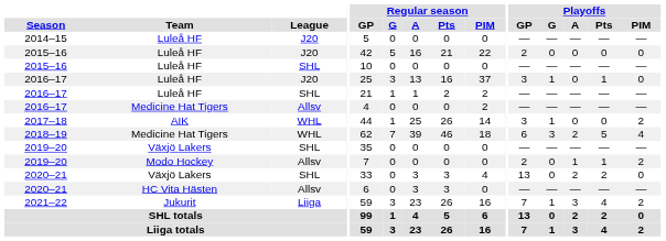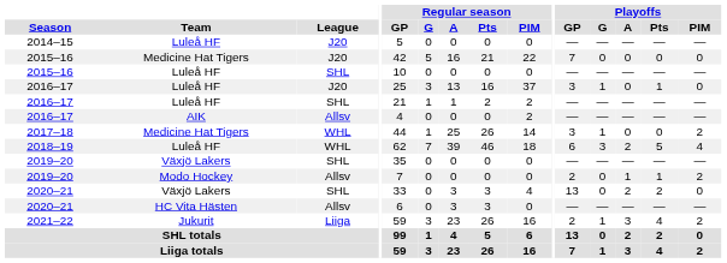 <table border="0" cellpadding="1" cellspacing="0" style="text-align:center; width:60em">
 <tr bgcolor="#e0e0e0">
 <th colspan="3" bgcolor="#ffffff"></th>
 <th rowspan="99" bgcolor="#ffffff"></th>
 <th colspan="5"><a href='#'>Regular season</a></th>
 <th rowspan="99" bgcolor="#ffffff"></th>
 <th colspan="5"><a href='#'>Playoffs</a></th>
 </tr>
 <tr bgcolor="#e0e0e0">
 <th><a href='#'>Season</a></th>
 <th>Team</th>
 <th>League</th>
 <th>GP</th>
 <th><a href='#'>G</a></th>
 <th><a href='#'>A</a></th>
 <th><a href='#'>Pts</a></th>
 <th><a href='#'>PIM</a></th>
 <th>GP</th>
 <th>G</th>
 <th>A</th>
 <th>Pts</th>
 <th>PIM</th>
 </tr>
 <tr>
 <td>2014–15</td>
 <td><a href='#'>Luleå HF</a></td>
 <td><a href='#'>J20</a></td>
 <td>5</td>
 <td>0</td>
 <td>0</td>
 <td>0</td>
 <td>0</td>
 <td>—</td>
 <td>—</td>
 <td>—</td>
 <td>—</td>
 <td>—</td>
 </tr>
 <tr bgcolor="#f0f0f0">
 <td>2015–16</td>
-<td>Luleå HF</td>
+<td>Medicine Hat Tigers</td>
 <td>J20</td>
 <td>42</td>
 <td>5</td>
 <td>16</td>
 <td>21</td>
 <td>22</td>
-<td>2</td>
+<td>7</td>
 <td>0</td>
 <td>0</td>
 <td>0</td>
 <td>0</td>
 </tr>
 <tr>
 <td><a href='#'>2015–16</a></td>
 <td>Luleå HF</td>
 <td><a href='#'>SHL</a></td>
 <td>10</td>
 <td>0</td>
 <td>0</td>
 <td>0</td>
 <td>0</td>
 <td>—</td>
 <td>—</td>
 <td>—</td>
 <td>—</td>
 <td>—</td>
 </tr>
 <tr bgcolor="#f0f0f0">
 <td>2016–17</td>
 <td>Luleå HF</td>
 <td>J20</td>
 <td>25</td>
 <td>3</td>
 <td>13</td>
 <td>16</td>
 <td>37</td>
 <td>3</td>
 <td>1</td>
 <td>0</td>
 <td>1</td>
 <td>0</td>
 </tr>
 <tr>
 <td><a href='#'>2016–17</a></td>
 <td>Luleå HF</td>
 <td>SHL</td>
 <td>21</td>
 <td>1</td>
 <td>1</td>
 <td>2</td>
 <td>2</td>
 <td>—</td>
 <td>—</td>
 <td>—</td>
 <td>—</td>
 <td>—</td>
 </tr>
 <tr bgcolor="#f0f0f0">
 <td><a href='#'>2016–17</a></td>
-<td><a href='#'>Medicine Hat Tigers</a></td>
+<td><a href='#'>AIK</a></td>
 <td><a href='#'>Allsv</a></td>
 <td>4</td>
 <td>0</td>
 <td>0</td>
 <td>0</td>
 <td>2</td>
 <td>—</td>
 <td>—</td>
 <td>—</td>
 <td>—</td>
 <td>—</td>
 </tr>
 <tr>
 <td><a href='#'>2017–18</a></td>
-<td><a href='#'>AIK</a></td>
+<td><a href='#'>Medicine Hat Tigers</a></td>
 <td><a href='#'>WHL</a></td>
 <td>44</td>
 <td>1</td>
 <td>25</td>
 <td>26</td>
 <td>14</td>
 <td>3</td>
 <td>1</td>
 <td>0</td>
 <td>0</td>
 <td>2</td>
 </tr>
 <tr bgcolor="#f0f0f0">
 <td><a href='#'>2018–19</a></td>
-<td>Medicine Hat Tigers</td>
+<td>Luleå HF</td>
 <td>WHL</td>
 <td>62</td>
 <td>7</td>
 <td>39</td>
 <td>46</td>
 <td>18</td>
 <td>6</td>
 <td>3</td>
 <td>2</td>
 <td>5</td>
 <td>4</td>
 </tr>
 <tr>
 <td><a href='#'>2019–20</a></td>
 <td><a href='#'>Växjö Lakers</a></td>
 <td>SHL</td>
 <td>35</td>
 <td>0</td>
 <td>0</td>
 <td>0</td>
 <td>0</td>
 <td>—</td>
 <td>—</td>
 <td>—</td>
 <td>—</td>
 <td>—</td>
 </tr>
 <tr bgcolor="#f0f0f0">
 <td><a href='#'>2019–20</a></td>
 <td><a href='#'>Modo Hockey</a></td>
 <td>Allsv</td>
 <td>7</td>
 <td>0</td>
 <td>0</td>
 <td>0</td>
 <td>0</td>
 <td>2</td>
 <td>0</td>
 <td>1</td>
 <td>1</td>
 <td>2</td>
 </tr>
 <tr>
 <td><a href='#'>2020–21</a></td>
 <td>Växjö Lakers</td>
 <td>SHL</td>
 <td>33</td>
 <td>0</td>
 <td>3</td>
 <td>3</td>
 <td>4</td>
 <td>13</td>
 <td>0</td>
 <td>2</td>
 <td>2</td>
 <td>0</td>
 </tr>
 <tr bgcolor="#f0f0f0">
 <td><a href='#'>2020–21</a></td>
 <td><a href='#'>HC Vita Hästen</a></td>
 <td>Allsv</td>
 <td>6</td>
 <td>0</td>
 <td>3</td>
 <td>3</td>
 <td>0</td>
 <td>—</td>
 <td>—</td>
 <td>—</td>
 <td>—</td>
 <td>—</td>
 </tr>
 <tr>
 <td><a href='#'>2021–22</a></td>
 <td><a href='#'>Jukurit</a></td>
 <td><a href='#'>Liiga</a></td>
 <td>59</td>
 <td>3</td>
 <td>23</td>
 <td>26</td>
 <td>16</td>
-<td>7</td>
+<td>2</td>
 <td>1</td>
 <td>3</td>
 <td>4</td>
 <td>2</td>
 </tr>
 <tr bgcolor="#e0e0e0">
 <th colspan="3">SHL totals</th>
 <th>99</th>
 <th>1</th>
 <th>4</th>
 <th>5</th>
 <th>6</th>
 <th>13</th>
 <th>0</th>
 <th>2</th>
 <th>2</th>
 <th>0</th>
 </tr>
 <tr bgcolor="#e0e0e0">
 <th colspan="3">Liiga totals</th>
 <th>59</th>
 <th>3</th>
 <th>23</th>
 <th>26</th>
 <th>16</th>
 <th>7</th>
 <th>1</th>
 <th>3</th>
 <th>4</th>
 <th>2</th>
 </tr>
 </table>
